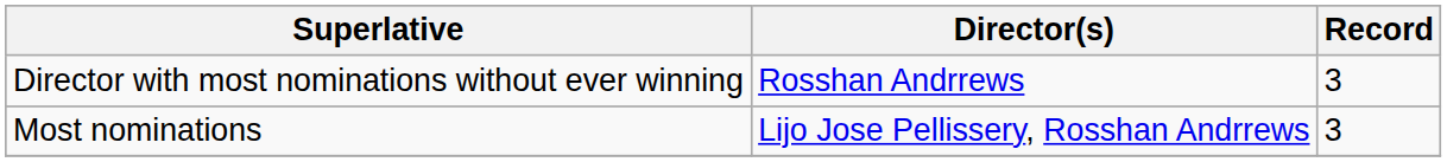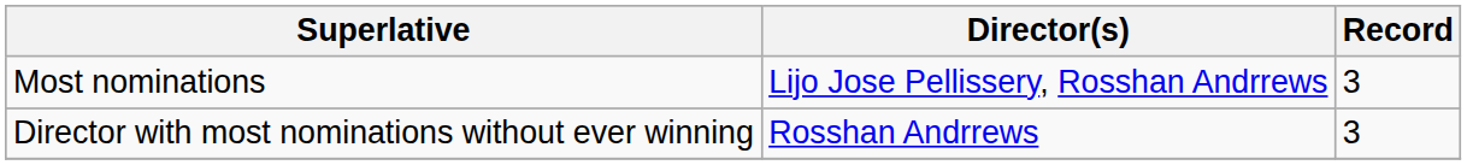 <table class="wikitable">
 <tr>
 <th>Superlative</th>
 <th>Director(s)</th>
 <th>Record</th>
 </tr>
 <tr>
+<td>Most nominations</td>
+<td><a href='#'>Lijo Jose Pellissery</a>, <a href='#'>Rosshan Andrrews</a></td>
+<td>3</td>
+</tr>
+<tr>
 <td>Director with most nominations without ever winning</td>
 <td><a href='#'>Rosshan Andrrews</a></td>
 <td>3</td>
 </tr>
 <tr>
-<td>Most nominations</td>
-<td><a href='#'>Lijo Jose Pellissery</a>, <a href='#'>Rosshan Andrrews</a></td>
-<td>3</td>
-</tr>
-<tr>
 </tr>
 </table>
